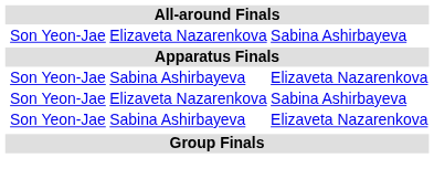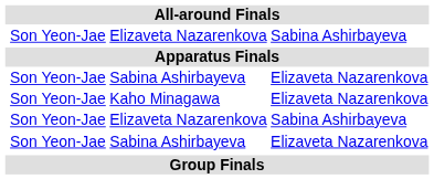 <table>
 <tr bgcolor="DFDFDF">
 <td colspan="4" align="center"><strong>All-around Finals</strong></td>
 </tr>
 <tr>
 <th scope=row style="text-align:left"><br></th>
 <td><a href='#'>Son Yeon-Jae</a><br><small></small></td>
 <td><a href='#'>Elizaveta Nazarenkova</a><br><small></small></td>
 <td><a href='#'>Sabina Ashirbayeva</a><br><small></small></td>
 </tr>
 <tr bgcolor="DFDFDF">
 <td colspan="4" align="center"><strong>Apparatus Finals</strong></td>
 </tr>
 <tr>
 <th scope=row style="text-align:left"><br></th>
 <td><a href='#'>Son Yeon-Jae</a><br><small></small></td>
 <td><a href='#'>Sabina Ashirbayeva</a><br><small></small></td>
+<td><a href='#'>Elizaveta Nazarenkova</a><br><small></small></td>
+</tr>
+<tr>
+<th scope=row style="text-align:left"><br></th>
+<td><a href='#'>Son Yeon-Jae</a><br><small></small></td>
+<td><a href='#'>Kaho Minagawa</a><br><small></small></td>
 <td><a href='#'>Elizaveta Nazarenkova</a><br><small></small></td>
 </tr>
 <tr>
 <th scope=row style="text-align:left"><br></th>
 <td><a href='#'>Son Yeon-Jae</a><br><small></small></td>
 <td><a href='#'>Elizaveta Nazarenkova</a><br><small></small></td>
 <td><a href='#'>Sabina Ashirbayeva</a><br><small></small></td>
 </tr>
 <tr>
 <th scope=row style="text-align:left"><br></th>
 <td><a href='#'>Son Yeon-Jae</a><br><small></small></td>
 <td><a href='#'>Sabina Ashirbayeva</a><br><small></small></td>
 <td><a href='#'>Elizaveta Nazarenkova</a><br><small></small></td>
 </tr>
 <tr>
 </tr>
 <tr bgcolor="DFDFDF">
 <td colspan="4" align="center"><strong>Group Finals</strong></td>
 </tr>
 <tr>
 <th scope=row style="text-align:left"><br></th>
 <td valign="top"></td>
 <td valign="top"></td>
 <td valign="top"></td>
 </tr>
 <tr>
 <th scope=row style="text-align:left"><br></th>
 <td valign="top"><br><small></small></td>
 <td valign="top"><br><small></small></td>
 <td valign="top"><br><small></small></td>
 </tr>
 <tr>
 <th scope=row style="text-align:left"><br></th>
 <td valign="top"><br><small></small></td>
 <td valign="top"><br><small></small></td>
 <td valign="top"><br><small></small></td>
 </tr>
 <tr>
 </tr>
 </table>
